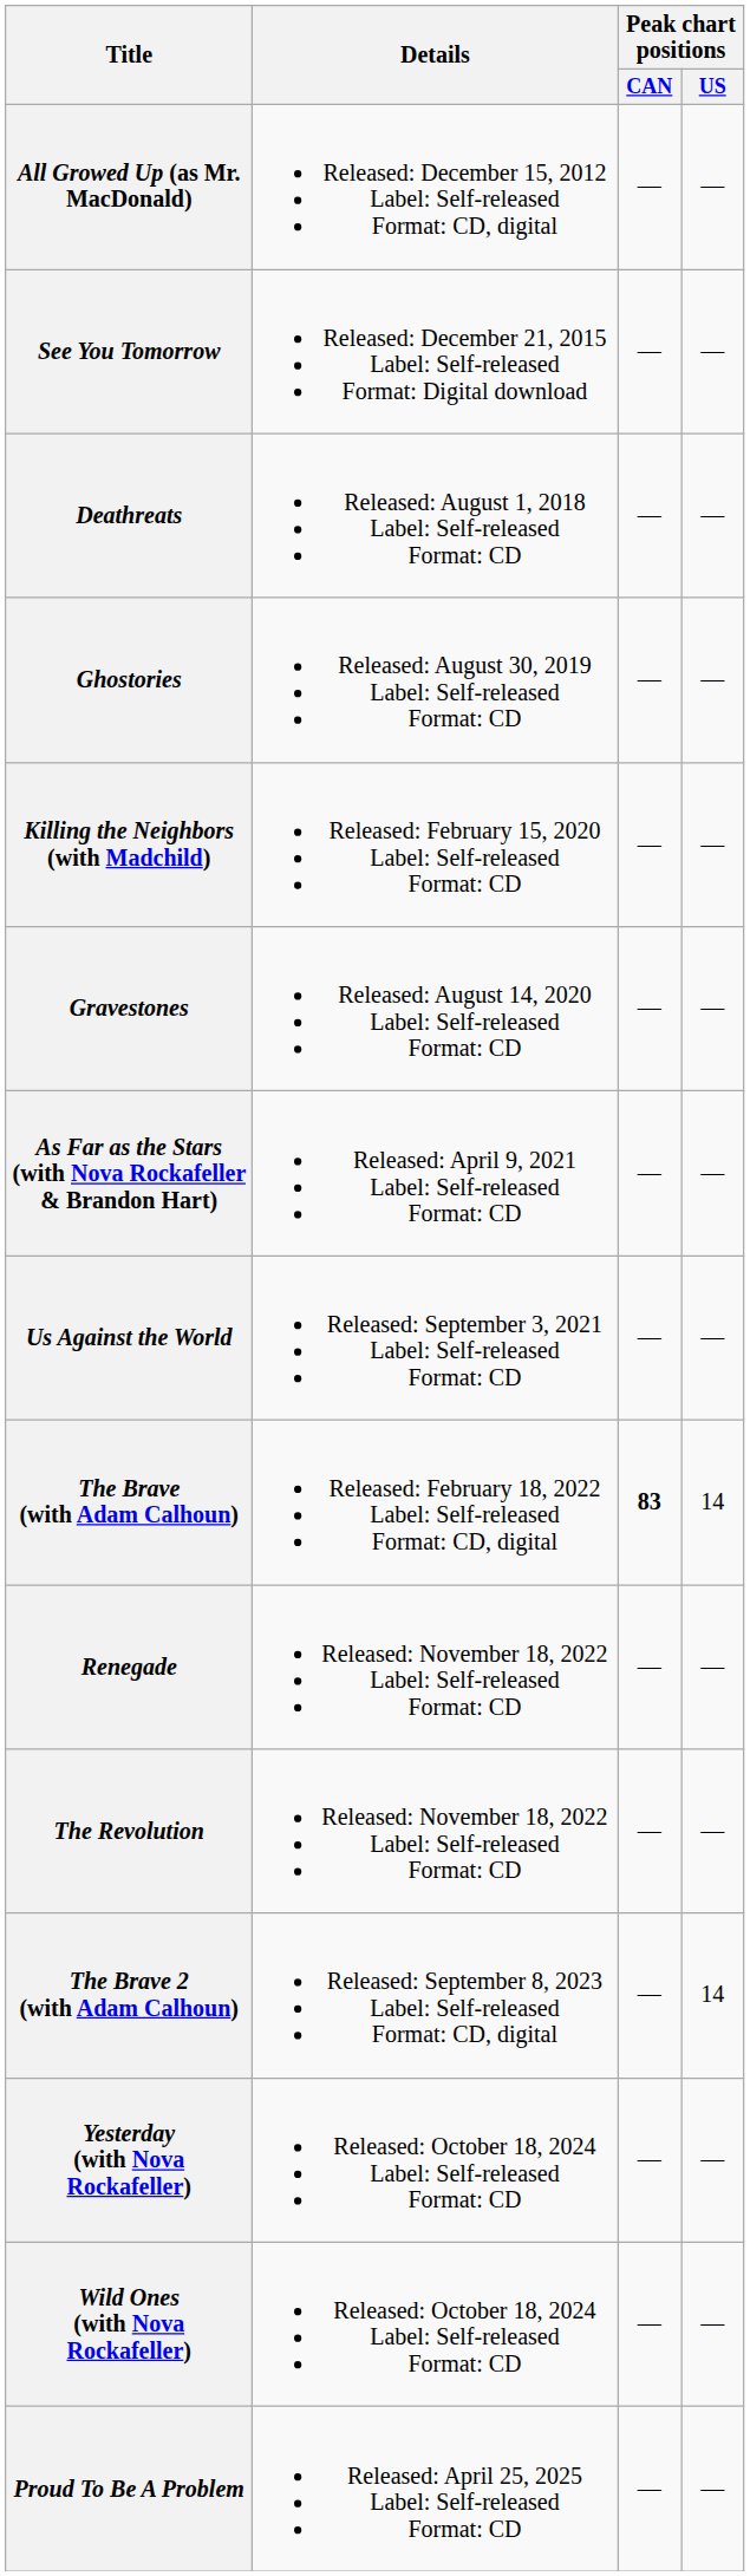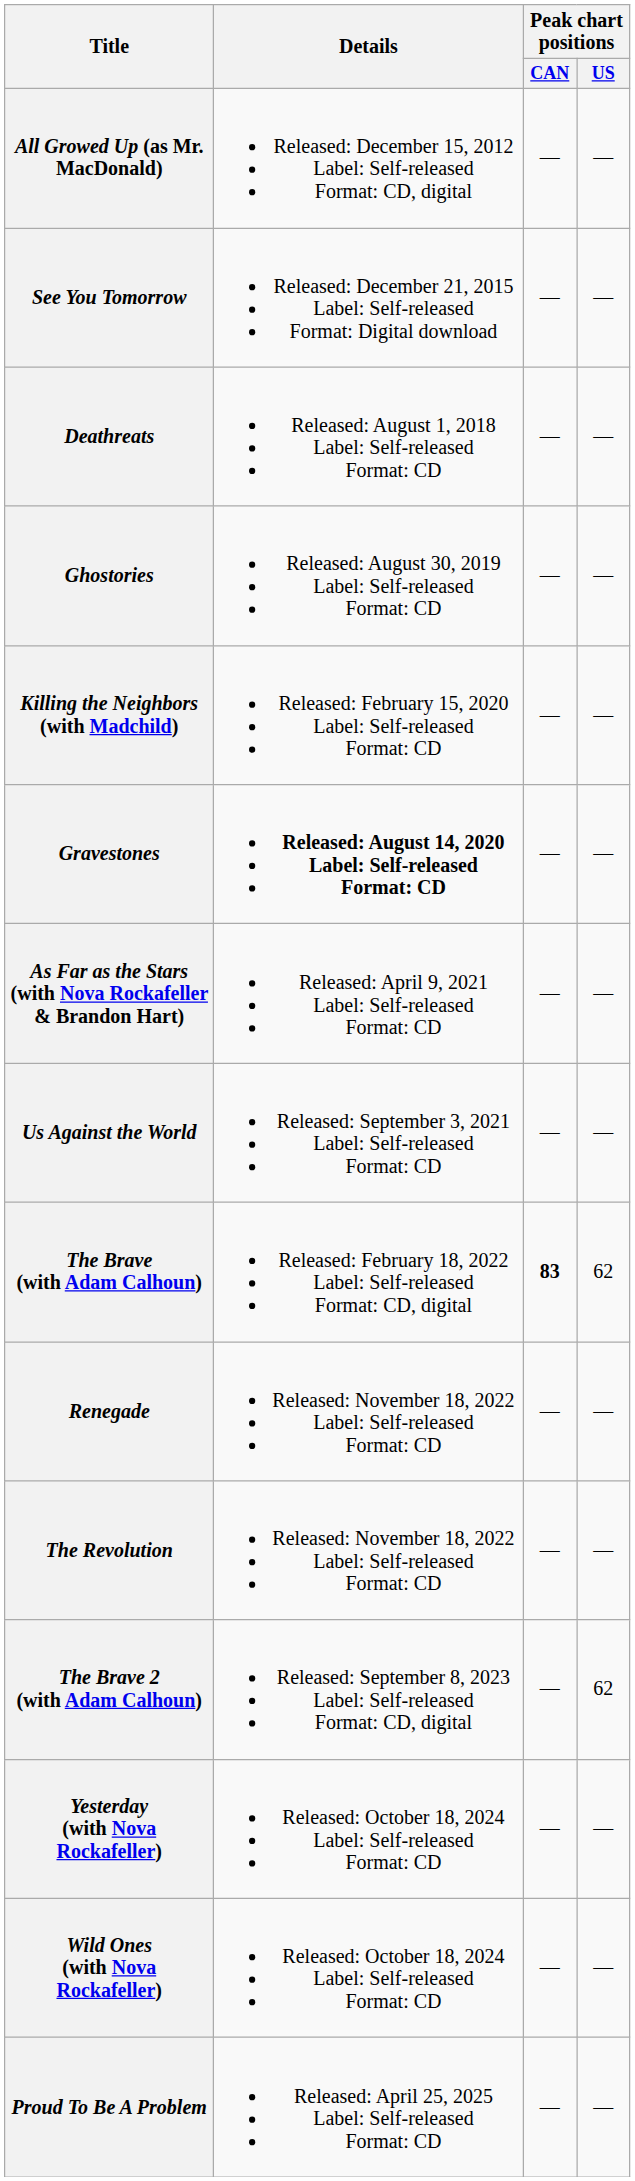 <table class="wikitable plainrowheaders" style="text-align:center;">
 <tr>
 <th scope="col" rowspan="2" style="width:10em;">Title</th>
 <th scope="col" rowspan="2" style="width:15em;">Details</th>
 <th scope="col" colspan="2">Peak chart positions</th>
 </tr>
 <tr>
 <th scope="col" style="width:2.5em;font-size:90%;"><a href='#'>CAN</a><br></th>
 <th scope="col" style="width:2.5em;font-size:90%;"><a href='#'>US</a><br></th>
 </tr>
 <tr>
 <th scope="row"><em>All Growed Up</em> (as Mr. MacDonald)</th>
 <td><br><ul><li>Released: December 15, 2012</li><li>Label: Self-released</li><li>Format: CD, digital</li></ul></td>
 <td>—</td>
 <td>—</td>
 </tr>
 <tr>
 <th scope="row"><em>See You Tomorrow</em></th>
 <td><br><ul><li>Released: December 21, 2015</li><li>Label: Self-released</li><li>Format: Digital download</li></ul></td>
 <td>—</td>
 <td>—</td>
 </tr>
 <tr>
 <th scope="row"><em>Deathreats</em></th>
 <td><br><ul><li>Released: August 1, 2018</li><li>Label: Self-released</li><li>Format: CD</li></ul></td>
 <td>—</td>
 <td>—</td>
 </tr>
 <tr>
 <th scope="row"><em>Ghostories</em></th>
 <td><br><ul><li>Released: August 30, 2019</li><li>Label: Self-released</li><li>Format: CD</li></ul></td>
 <td>—</td>
 <td>—</td>
 </tr>
 <tr>
 <th scope="row"><em>Killing the Neighbors</em><br><span>(with <a href='#'>Madchild</a>)</span></th>
 <td><br><ul><li>Released: February 15, 2020</li><li>Label: Self-released</li><li>Format: CD</li></ul></td>
 <td>—</td>
 <td>—</td>
 </tr>
 <tr>
 <th scope="row"><em>Gravestones</em></th>
-<td><br><ul><li>Released: August 14, 2020</li><li>Label: Self-released</li><li>Format: CD</li></ul></td>
+<td><strong><br><ul><li>Released: August 14, 2020</li><li>Label: Self-released</li><li>Format: CD</li></ul></strong></td>
 <td>—</td>
 <td>—</td>
 </tr>
 <tr>
 <th scope="row"><em>As Far as the Stars</em><br><span>(with <a href='#'>Nova Rockafeller</a> & Brandon Hart)</span></th>
 <td><br><ul><li>Released: April 9, 2021</li><li>Label: Self-released</li><li>Format: CD</li></ul></td>
 <td>—</td>
 <td>—</td>
 </tr>
 <tr>
 <th scope="row"><em>Us Against the World</em></th>
 <td><br><ul><li>Released: September 3, 2021</li><li>Label: Self-released</li><li>Format: CD</li></ul></td>
 <td>—</td>
 <td>—</td>
 </tr>
 <tr>
 <th scope="row"><em>The Brave</em><br><span>(with <a href='#'>Adam Calhoun</a>)</span></th>
 <td><br><ul><li>Released: February 18, 2022</li><li>Label: Self-released</li><li>Format: CD, digital</li></ul></td>
 <td><strong>83</strong></td>
-<td>14</td>
+<td>62</td>
 </tr>
 <tr>
 <th scope="row"><em>Renegade</em></th>
 <td><br><ul><li>Released: November 18, 2022</li><li>Label: Self-released</li><li>Format: CD</li></ul></td>
 <td>—</td>
 <td>—</td>
 </tr>
 <tr>
 <th scope="row"><em>The Revolution</em></th>
 <td><br><ul><li>Released: November 18, 2022</li><li>Label: Self-released</li><li>Format: CD</li></ul></td>
 <td>—</td>
 <td>—</td>
 </tr>
 <tr>
 <th scope="row"><em>The Brave 2</em><br><span>(with <a href='#'>Adam Calhoun</a>)</span></th>
 <td><br><ul><li>Released: September 8, 2023</li><li>Label: Self-released</li><li>Format: CD, digital</li></ul></td>
 <td>—</td>
-<td>14</td>
+<td>62</td>
 </tr>
 <tr>
 <th scope="row"><em>Yesterday</em><br><span>(with <a href='#'>Nova Rockafeller</a>)</span></th>
 <td><br><ul><li>Released: October 18, 2024</li><li>Label: Self-released</li><li>Format: CD</li></ul></td>
 <td>—</td>
 <td>—</td>
 </tr>
 <tr>
 <th scope="row"><em>Wild Ones</em><br><span>(with <a href='#'>Nova Rockafeller</a>)</span></th>
 <td><br><ul><li>Released: October 18, 2024</li><li>Label: Self-released</li><li>Format: CD</li></ul></td>
 <td>—</td>
 <td>—</td>
 </tr>
 <tr>
 <th scope="row"><em>Proud To Be A Problem</em></th>
 <td><br><ul><li>Released: April 25, 2025</li><li>Label: Self-released</li><li>Format: CD</li></ul></td>
 <td>—</td>
 <td>—</td>
 </tr>
 </table>
